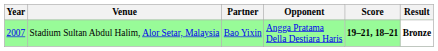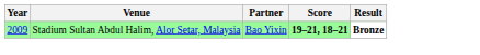 <table class="sortable wikitable" style="font-size: 90%;">
 <tr>
 <th>Year</th>
 <th>Venue</th>
 <th>Partner</th>
-<th>Opponent</th>
 <th>Score</th>
 <th>Result</th>
 </tr>
 <tr style="background:#98FB98">
-<td align="center"><a href='#'>2007</a></td>
+<td align="center"><a href='#'>2009</a></td>
 <td align="left">Stadium Sultan Abdul Halim, <a href='#'>Alor Setar, Malaysia</a></td>
 <td align="left"> <a href='#'>Bao Yixin</a></td>
-<td align="left"> <a href='#'>Angga Pratama</a> <br>  <a href='#'>Della Destiara Haris</a></td>
 <td align="left"><strong>19–21, 18–21</strong></td>
 <td style="text-align:left; background:white"> <strong>Bronze</strong></td>
 </tr>
 </table>
